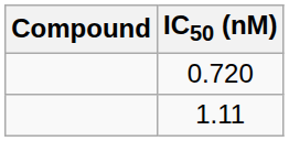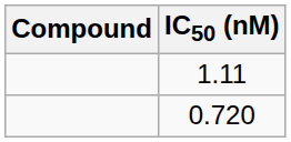 <table class="wikitable">
 <tr>
 <th>Compound</th>
 <th>IC<sub>50</sub> (nM)</th>
 </tr>
 <tr>
 <td align="center"></td>
-<td align="center">0.720</td>
+<td align="center">1.11</td>
 </tr>
 <tr>
 <td align="center"></td>
-<td align="center">1.11</td>
+<td align="center">0.720</td>
 </tr>
 </table>
